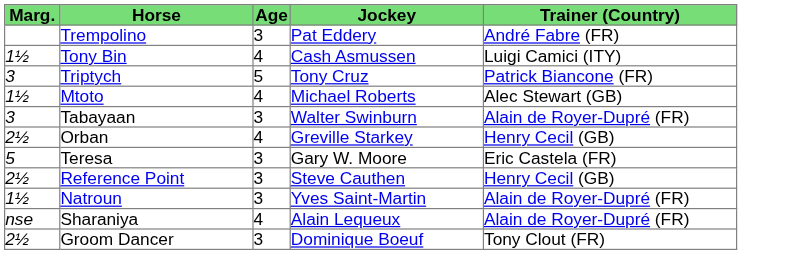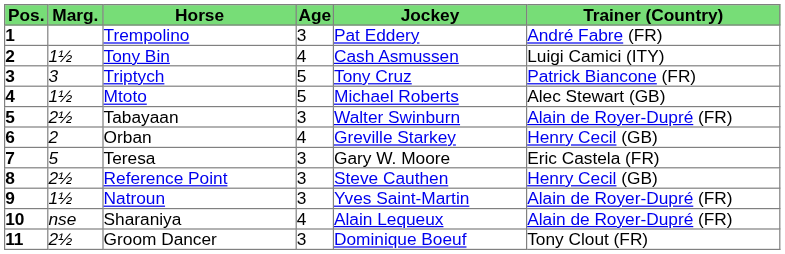 <table class = "sortable" | border="1" cellpadding="0" style="border-collapse: collapse; font-size:90%">
 <tr style="background:#7d7; text-align:center;">
+<th style="width:35px;"><strong>Pos.</strong></th>
 <th style="width:45px;"><strong>Marg.</strong></th>
 <th style="width:160px;"><strong>Horse</strong></th>
 <th style="width:30px;"><strong>Age</strong></th>
 <th style="width:160px;"><strong>Jockey</strong></th>
 <th style="width:210px;"><strong>Trainer (Country)</strong></th>
 </tr>
 <tr>
+<td><strong>1</strong></td>
 <td></td>
 <td><a href='#'>Trempolino</a></td>
 <td>3</td>
 <td><a href='#'>Pat Eddery</a></td>
 <td><a href='#'>André Fabre</a> (FR)</td>
 </tr>
 <tr>
+<td><strong>2</strong></td>
 <td><em>1½</em></td>
 <td><a href='#'>Tony Bin</a></td>
 <td>4</td>
 <td><a href='#'>Cash Asmussen</a></td>
 <td>Luigi Camici (ITY)</td>
 </tr>
 <tr>
+<td><strong>3</strong></td>
 <td><em>3</em></td>
 <td><a href='#'>Triptych</a></td>
 <td>5</td>
 <td><a href='#'>Tony Cruz</a></td>
 <td><a href='#'>Patrick Biancone</a> (FR)</td>
 </tr>
 <tr>
+<td><strong>4</strong></td>
 <td><em>1½</em></td>
 <td><a href='#'>Mtoto</a></td>
-<td>4</td>
+<td>5</td>
 <td><a href='#'>Michael Roberts</a></td>
 <td>Alec Stewart (GB)</td>
 </tr>
 <tr>
-<td><em>3</em></td>
+<td><strong>5</strong></td>
+<td><em>2½</em></td>
 <td>Tabayaan</td>
 <td>3</td>
 <td><a href='#'>Walter Swinburn</a></td>
 <td><a href='#'>Alain de Royer-Dupré</a> (FR)</td>
 </tr>
 <tr>
-<td><em>2½</em></td>
+<td><strong>6</strong></td>
+<td><em>2</em></td>
 <td>Orban</td>
 <td>4</td>
 <td><a href='#'>Greville Starkey</a></td>
 <td><a href='#'>Henry Cecil</a> (GB)</td>
 </tr>
 <tr>
+<td><strong>7</strong></td>
 <td><em>5</em></td>
 <td>Teresa</td>
 <td>3</td>
 <td>Gary W. Moore</td>
 <td>Eric Castela (FR)</td>
 </tr>
 <tr>
+<td><strong>8</strong></td>
 <td><em>2½</em></td>
 <td><a href='#'>Reference Point</a></td>
 <td>3</td>
 <td><a href='#'>Steve Cauthen</a></td>
 <td><a href='#'>Henry Cecil</a> (GB)</td>
 </tr>
 <tr>
+<td><strong>9</strong></td>
 <td><em>1½</em></td>
 <td><a href='#'>Natroun</a></td>
 <td>3</td>
 <td><a href='#'>Yves Saint-Martin</a></td>
 <td><a href='#'>Alain de Royer-Dupré</a> (FR)</td>
 </tr>
 <tr>
+<td><strong>10</strong></td>
 <td><em>nse</em></td>
 <td>Sharaniya</td>
 <td>4</td>
 <td><a href='#'>Alain Lequeux</a></td>
 <td><a href='#'>Alain de Royer-Dupré</a> (FR)</td>
 </tr>
 <tr>
+<td><strong>11</strong></td>
 <td><em>2½</em></td>
 <td>Groom Dancer</td>
 <td>3</td>
 <td><a href='#'>Dominique Boeuf</a></td>
 <td>Tony Clout (FR)</td>
 </tr>
 </table>
